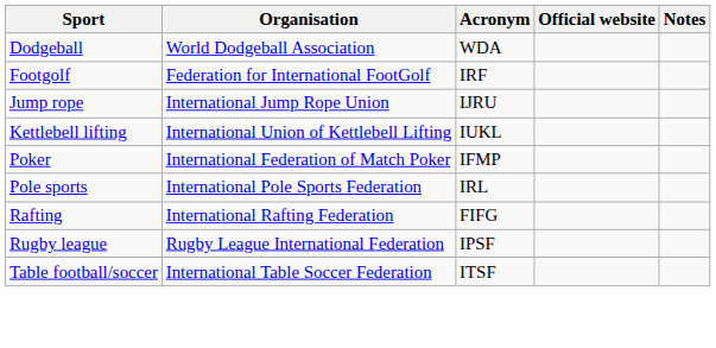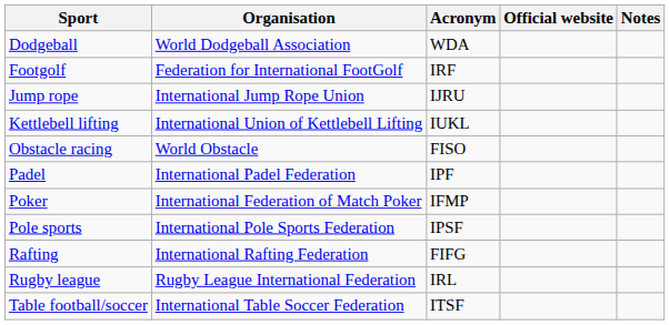 <table class="wikitable sortable">
 <tr>
 <th>Sport</th>
 <th>Organisation</th>
 <th>Acronym</th>
 <th>Official website</th>
 <th>Notes</th>
 </tr>
 <tr>
 <td><a href='#'>Dodgeball</a></td>
 <td><a href='#'>World Dodgeball Association</a></td>
 <td>WDA</td>
 <td></td>
 <td></td>
 </tr>
 <tr>
 <td><a href='#'>Footgolf</a></td>
 <td><a href='#'>Federation for International FootGolf</a></td>
 <td>IRF</td>
 <td></td>
 <td></td>
 </tr>
 <tr>
 <td><a href='#'>Jump rope</a></td>
 <td><a href='#'>International Jump Rope Union</a></td>
 <td>IJRU</td>
 <td></td>
 <td></td>
 </tr>
 <tr>
 <td><a href='#'>Kettlebell lifting</a></td>
 <td><a href='#'>International Union of Kettlebell Lifting</a></td>
 <td>IUKL</td>
 <td></td>
 <td></td>
 </tr>
 <tr>
+<td><a href='#'>Obstacle racing</a></td>
+<td><a href='#'>World Obstacle</a></td>
+<td>FISO</td>
+<td></td>
+<td></td>
+</tr>
+<tr>
+<td><a href='#'>Padel</a></td>
+<td><a href='#'>International Padel Federation</a></td>
+<td>IPF</td>
+<td></td>
+<td></td>
+</tr>
+<tr>
 <td><a href='#'>Poker</a></td>
 <td><a href='#'>International Federation of Match Poker</a></td>
 <td>IFMP</td>
 <td></td>
 <td></td>
 </tr>
 <tr>
 <td><a href='#'>Pole sports</a></td>
 <td><a href='#'>International Pole Sports Federation</a></td>
-<td>IRL</td>
+<td>IPSF</td>
 <td></td>
 <td></td>
 </tr>
 <tr>
 <td><a href='#'>Rafting</a></td>
 <td><a href='#'>International Rafting Federation</a></td>
 <td>FIFG</td>
 <td></td>
 <td></td>
 </tr>
 <tr>
 <td><a href='#'>Rugby league</a></td>
 <td><a href='#'>Rugby League International Federation</a></td>
-<td>IPSF</td>
+<td>IRL</td>
 <td></td>
 <td></td>
 </tr>
 <tr>
 <td><a href='#'>Table football/soccer</a></td>
 <td><a href='#'>International Table Soccer Federation</a></td>
 <td>ITSF</td>
 <td></td>
 <td></td>
 </tr>
 </table>
